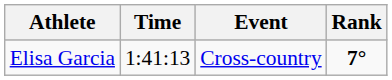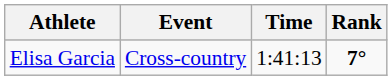 <table class=wikitable style="font-size:95%">
 <tr>
 <th>Athlete</th>
+<th>Event</th>
 <th>Time</th>
-<th>Event</th>
 <th>Rank</th>
 </tr>
 <tr>
 <td><a href='#'>Elisa Garcia</a></td>
+<td align=center><a href='#'>Cross-country</a></td>
 <td align=center>1:41:13</td>
-<td align=center><a href='#'>Cross-country</a></td>
 <td align=center><strong>7°</strong></td>
 </tr>
 </table>
